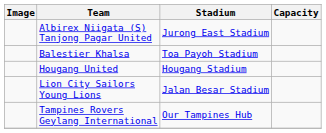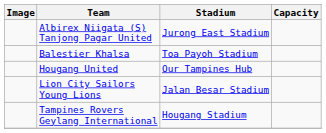 <table class="wikitable sortable" style="text-align: left;">
 <tr>
 <th>Image</th>
 <th>Team</th>
 <th>Stadium</th>
 <th>Capacity</th>
 </tr>
 <tr>
 <td></td>
 <td><a href='#'>Albirex Niigata (S)</a> <br> <a href='#'>Tanjong Pagar United</a></td>
 <td><a href='#'>Jurong East Stadium</a></td>
 <td style="text-align:center;"></td>
 </tr>
 <tr>
 <td></td>
 <td><a href='#'>Balestier Khalsa</a></td>
 <td><a href='#'>Toa Payoh Stadium</a></td>
 <td style="text-align:center;"></td>
 </tr>
 <tr>
 <td></td>
 <td><a href='#'>Hougang United</a></td>
-<td><a href='#'>Hougang Stadium</a></td>
+<td><a href='#'>Our Tampines Hub</a></td>
 <td style="text-align:center;"></td>
 </tr>
 <tr>
 <td></td>
 <td><a href='#'>Lion City Sailors</a> <br> <a href='#'>Young Lions</a></td>
 <td><a href='#'>Jalan Besar Stadium</a></td>
 <td style="text-align:center;"></td>
 </tr>
 <tr>
 <td></td>
 <td><a href='#'>Tampines Rovers</a> <br> <a href='#'>Geylang International</a></td>
-<td><a href='#'>Our Tampines Hub</a></td>
+<td><a href='#'>Hougang Stadium</a></td>
 <td style="text-align:center;"></td>
 </tr>
 <tr>
 </tr>
 </table>
